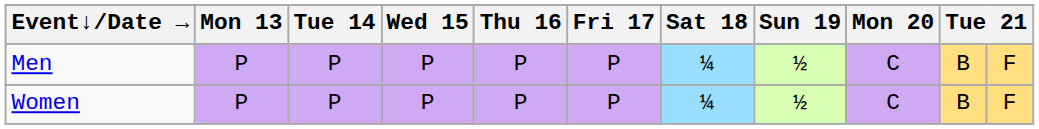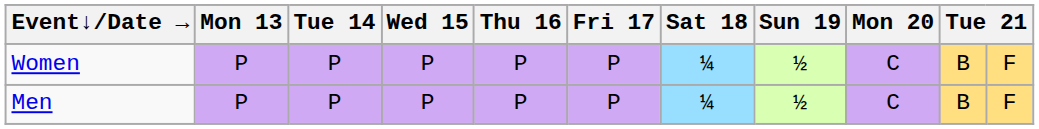 <table class="wikitable" style="margin:0.5em auto; font-size:90%; line-height:1.25em;">
 <tr style="text-align:center;">
 <th>Event↓/Date →</th>
 <th>Mon 13</th>
 <th>Tue 14</th>
 <th>Wed 15</th>
 <th>Thu 16</th>
 <th>Fri 17</th>
 <th>Sat 18</th>
 <th>Sun 19</th>
 <th>Mon 20</th>
 <th colspan="2">Tue 21</th>
 </tr>
 <tr style="text-align:center;">
+<td style="text-align:left;"><a href='#'>Women</a></td>
+<td style="background-color:#D0A9F5;">P</td>
+<td style="background-color:#D0A9F5;">P</td>
+<td style="background-color:#D0A9F5;">P</td>
+<td style="background-color:#D0A9F5;">P</td>
+<td style="background-color:#D0A9F5;">P</td>
+<td style="background-color:#97DEFF;">¼</td>
+<td style="background-color:#D9FFB2;">½</td>
+<td style="background-color:#D0A9F5;">C</td>
+<td style="background-color:#FFDF80;">B</td>
+<td style="background-color:#FFDF80;">F</td>
+</tr>
+<tr style="text-align:center;">
 <td style="text-align:left;"><a href='#'>Men</a></td>
 <td style="background-color:#D0A9F5;">P</td>
 <td style="background-color:#D0A9F5;">P</td>
 <td style="background-color:#D0A9F5;">P</td>
 <td style="background-color:#D0A9F5;">P</td>
 <td style="background-color:#D0A9F5;">P</td>
 <td style="background-color:#97DEFF;">¼</td>
 <td style="background-color:#D9FFB2;">½</td>
 <td style="background-color:#D0A9F5;">C</td>
 <td style="background-color:#FFDF80;">B</td>
 <td style="background-color:#FFDF80;">F</td>
 </tr>
-<tr style="text-align:center;">
-<td style="text-align:left;"><a href='#'>Women</a></td>
-<td style="background-color:#D0A9F5;">P</td>
-<td style="background-color:#D0A9F5;">P</td>
-<td style="background-color:#D0A9F5;">P</td>
-<td style="background-color:#D0A9F5;">P</td>
-<td style="background-color:#D0A9F5;">P</td>
-<td style="background-color:#97DEFF;">¼</td>
-<td style="background-color:#D9FFB2;">½</td>
-<td style="background-color:#D0A9F5;">C</td>
-<td style="background-color:#FFDF80;">B</td>
-<td style="background-color:#FFDF80;">F</td>
-</tr>
 </table>
